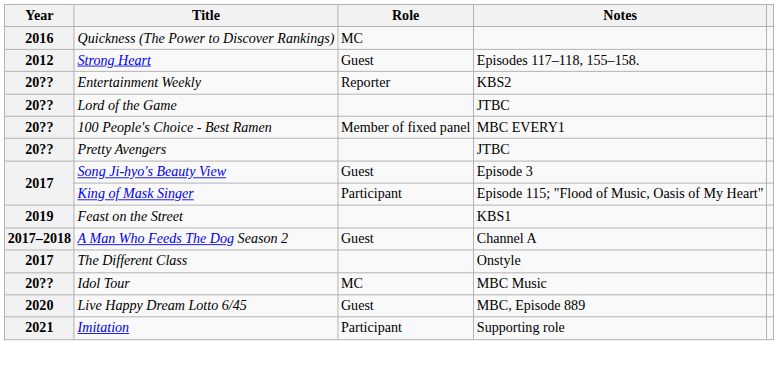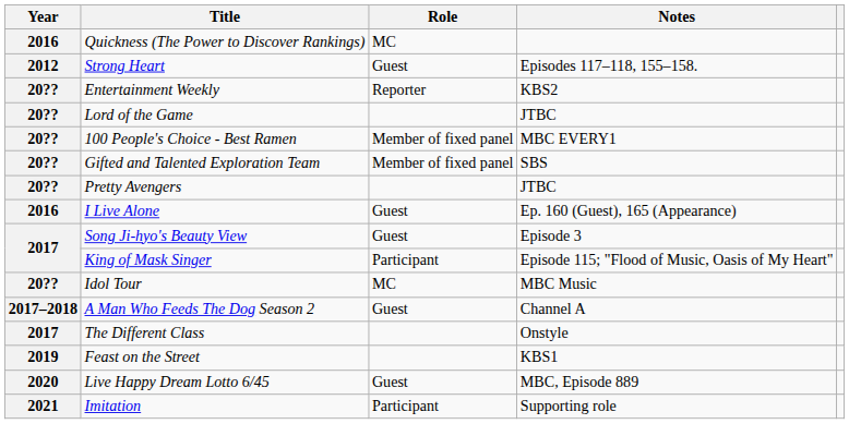 <table class="wikitable sortable plainrowheaders">
 <tr>
 <th scope="col">Year</th>
 <th scope="col">Title</th>
 <th scope="col">Role</th>
 <th scope="col">Notes</th>
 <th scope="col" class="unsortable"></th>
 </tr>
 <tr>
 <th scope="row">2016</th>
 <td><em>Quickness (The Power to Discover Rankings)</em></td>
 <td>MC</td>
 <td></td>
 <td></td>
 </tr>
 <tr>
 <th scope="row">2012</th>
 <td><em><a href='#'>Strong Heart</a></em></td>
 <td>Guest</td>
 <td>Episodes 117–118, 155–158.</td>
 <td></td>
 </tr>
 <tr>
 <th scope="row">20??</th>
 <td><em>Entertainment Weekly</em></td>
 <td>Reporter</td>
 <td>KBS2</td>
 <td></td>
 </tr>
 <tr>
 <th scope="row">20??</th>
 <td><em>Lord of the Game</em></td>
 <td></td>
 <td>JTBC</td>
 <td></td>
 </tr>
 <tr>
 <th scope="row">20??</th>
 <td><em>100 People's Choice - Best Ramen</em></td>
 <td>Member of fixed panel</td>
 <td>MBC EVERY1</td>
 <td></td>
 </tr>
 <tr>
 <th scope="row">20??</th>
+<td><em>Gifted and Talented Exploration Team</em></td>
+<td>Member of fixed panel</td>
+<td>SBS</td>
+<td></td>
+</tr>
+<tr>
+<th scope="row">20??</th>
 <td><em>Pretty Avengers</em></td>
 <td></td>
 <td>JTBC</td>
+<td></td>
+</tr>
+<tr>
+<th scope="row">2016</th>
+<td><em><a href='#'>I Live Alone</a></em></td>
+<td>Guest</td>
+<td>Ep. 160 (Guest), 165 (Appearance)</td>
 <td></td>
 </tr>
 <tr>
 <th rowspan="2" scope="row">2017</th>
 <td><em><a href='#'>Song Ji-hyo's Beauty View</a></em></td>
 <td>Guest</td>
 <td>Episode 3</td>
 <td></td>
 </tr>
 <tr>
 <td><em><a href='#'>King of Mask Singer</a></em></td>
 <td>Participant</td>
 <td>Episode 115; "Flood of Music, Oasis of My Heart"</td>
 <td></td>
 </tr>
 <tr>
-<th scope="row">2019</th>
-<td><em>Feast on the Street</em></td>
-<td></td>
-<td>KBS1</td>
+<th scope="row">20??</th>
+<td><em>Idol Tour</em></td>
+<td>MC</td>
+<td>MBC Music</td>
 <td></td>
 </tr>
 <tr>
 <th scope="row">2017–2018</th>
 <td><em><a href='#'>A Man Who Feeds The Dog</a> Season 2</em></td>
 <td>Guest</td>
 <td>Channel A</td>
 <td></td>
 </tr>
 <tr>
 <th scope="row">2017</th>
 <td><em>The Different Class</em></td>
 <td></td>
 <td>Onstyle</td>
 <td></td>
 </tr>
 <tr>
-<th scope="row">20??</th>
-<td><em>Idol Tour</em></td>
-<td>MC</td>
-<td>MBC Music</td>
+<th scope="row">2019</th>
+<td><em>Feast on the Street</em></td>
+<td></td>
+<td>KBS1</td>
 <td></td>
 </tr>
 <tr>
 <th scope="row">2020</th>
 <td><em>Live Happy Dream Lotto 6/45</em></td>
 <td>Guest</td>
 <td>MBC, Episode 889</td>
 <td></td>
 </tr>
 <tr>
 <th scope="row">2021</th>
 <td><em><a href='#'>Imitation</a></em></td>
 <td>Participant</td>
 <td>Supporting role</td>
 <td></td>
 </tr>
 </table>
